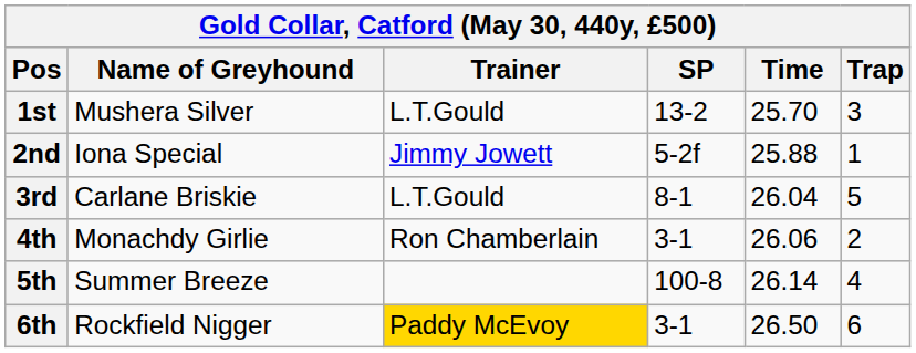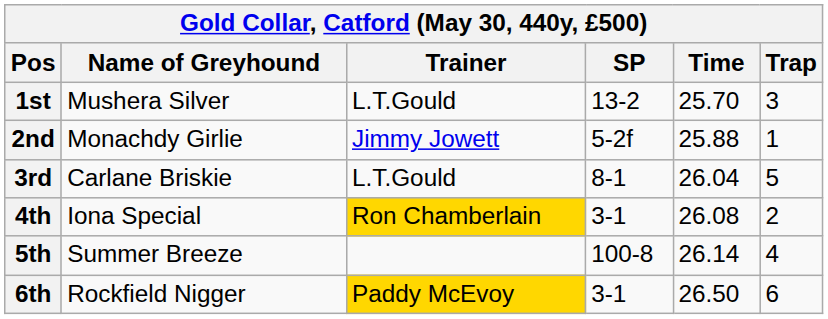 <table class="wikitable">
 <tr>
 <th colspan="6"><a href='#'>Gold Collar</a>, <a href='#'>Catford</a> (May 30, 440y, £500)</th>
 </tr>
 <tr>
 <th width=30>Pos</th>
 <th width=180>Name of Greyhound</th>
 <th width=150>Trainer</th>
 <th width=50>SP</th>
 <th width=50>Time</th>
 <th width=30>Trap</th>
 </tr>
 <tr>
 <th>1st</th>
 <td>Mushera Silver</td>
 <td>L.T.Gould</td>
 <td>13-2</td>
 <td>25.70</td>
 <td>3</td>
 </tr>
 <tr>
 <th>2nd</th>
-<td>Iona Special</td>
+<td>Monachdy Girlie</td>
 <td><a href='#'>Jimmy Jowett</a></td>
 <td>5-2f</td>
 <td>25.88</td>
 <td>1</td>
 </tr>
 <tr>
 <th>3rd</th>
 <td>Carlane Briskie</td>
 <td>L.T.Gould</td>
 <td>8-1</td>
 <td>26.04</td>
 <td>5</td>
 </tr>
 <tr>
 <th>4th</th>
-<td>Monachdy Girlie</td>
-<td>Ron Chamberlain</td>
+<td>Iona Special</td>
+<td style="background: gold;">Ron Chamberlain</td>
 <td>3-1</td>
-<td>26.06</td>
+<td>26.08</td>
 <td>2</td>
 </tr>
 <tr>
 <th>5th</th>
 <td>Summer Breeze</td>
 <td></td>
 <td>100-8</td>
 <td>26.14</td>
 <td>4</td>
 </tr>
 <tr>
 <th>6th</th>
 <td>Rockfield Nigger</td>
 <td style="background: gold;">Paddy McEvoy</td>
 <td>3-1</td>
 <td>26.50</td>
 <td>6</td>
 </tr>
 </table>
